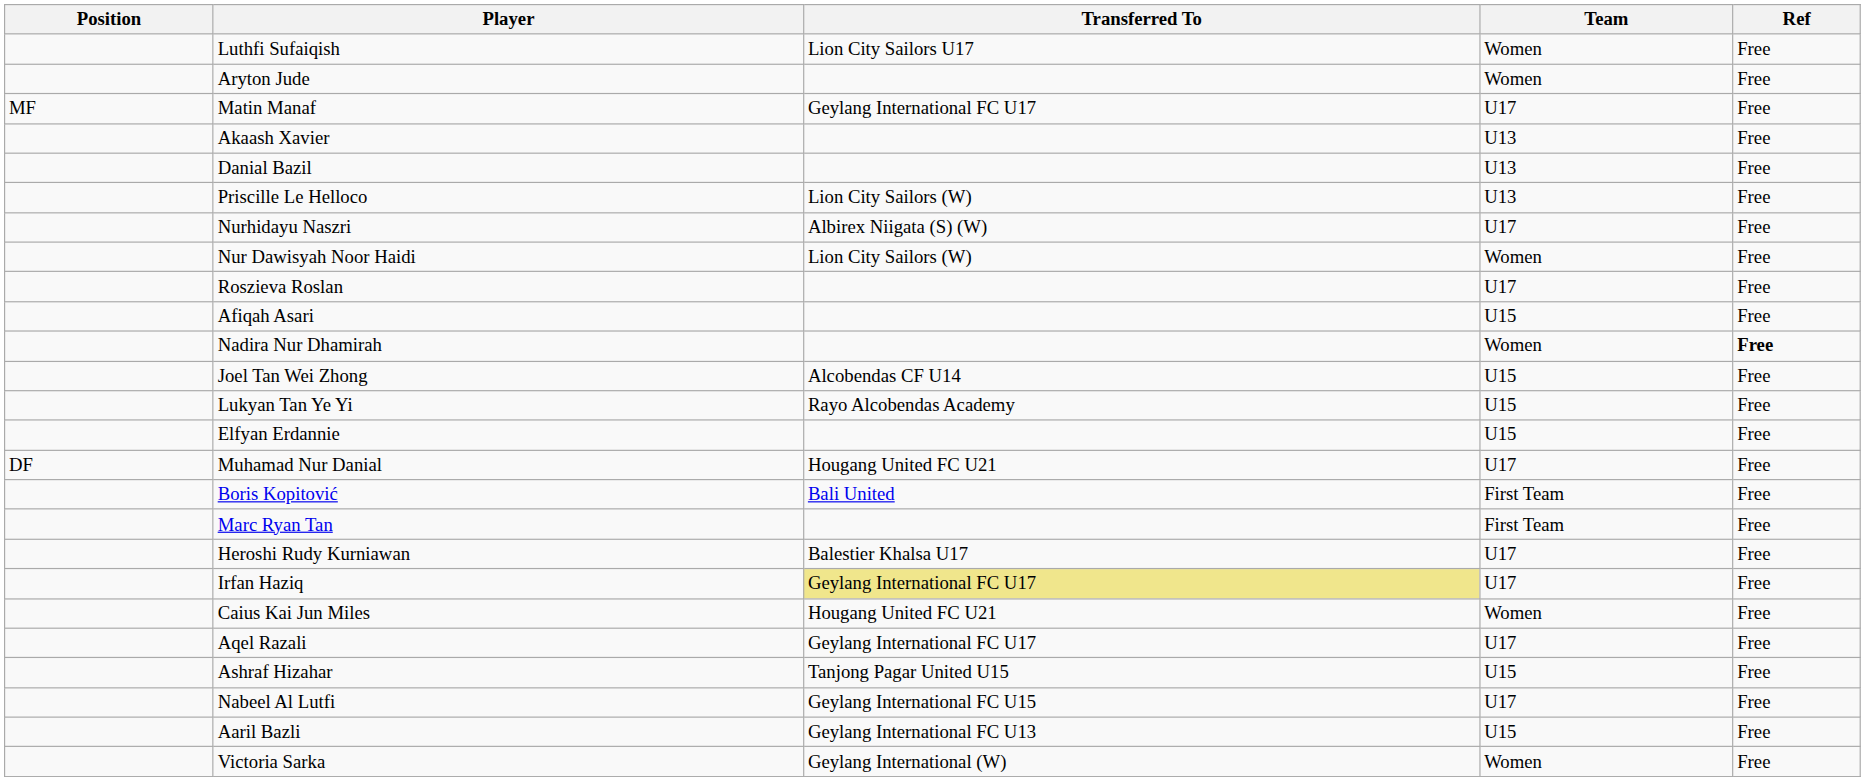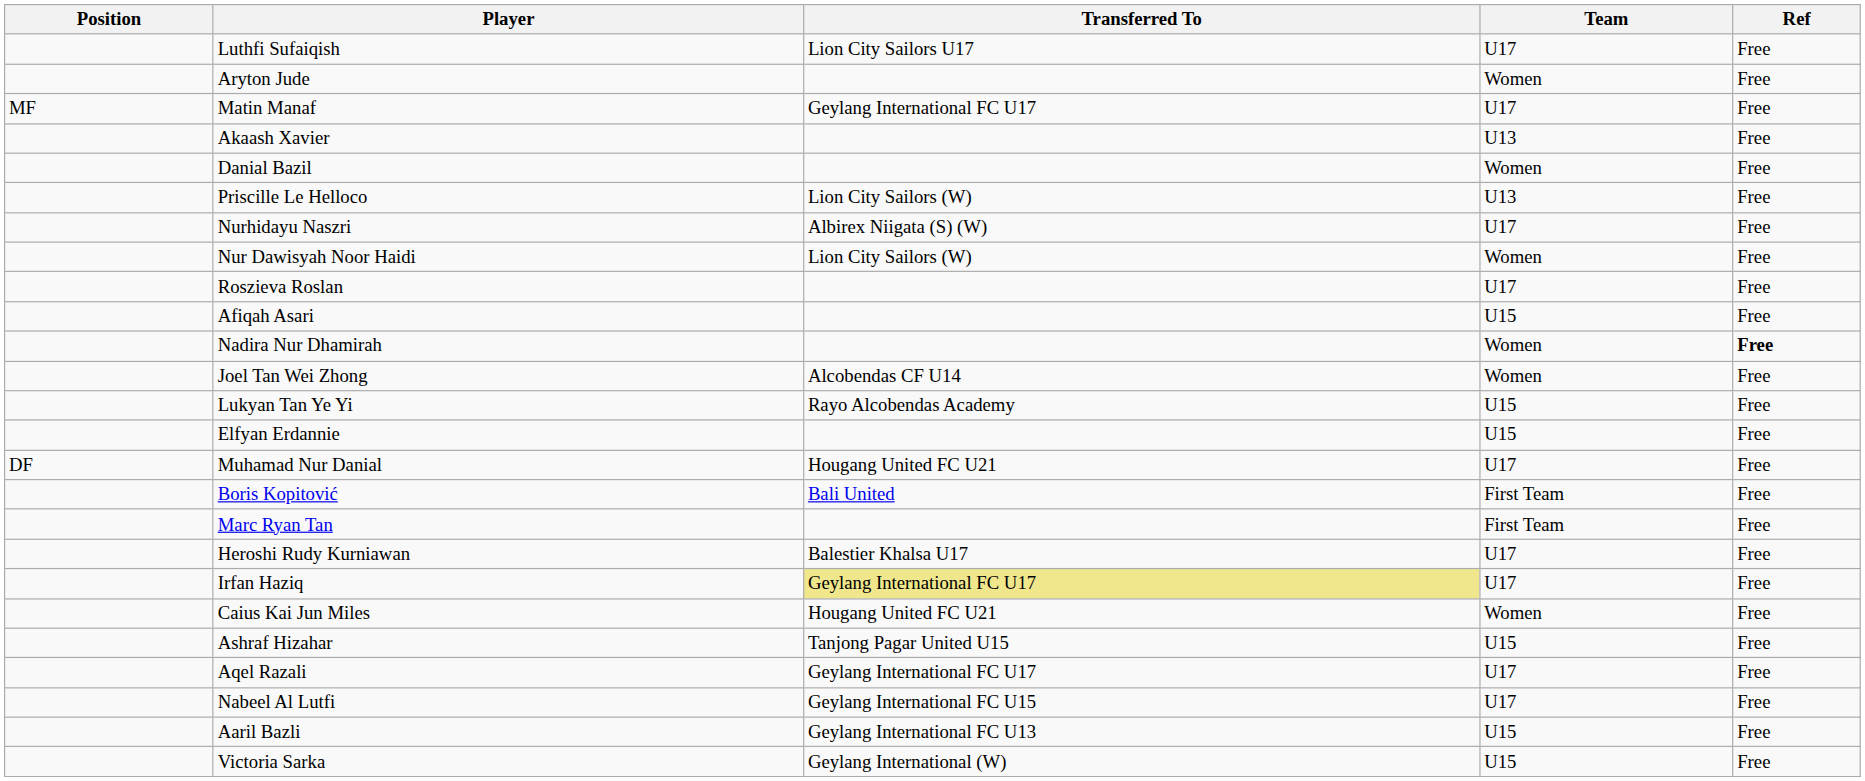 <table class="wikitable sortable" style="width:80%; text-align:center; font-size:100%; text-align:left;">
 <tr>
 <th><strong>Position</strong></th>
 <th><strong>Player</strong></th>
 <th><strong>Transferred To</strong></th>
 <th><strong>Team</strong></th>
 <th><strong>Ref</strong></th>
 </tr>
 <tr>
 <td></td>
 <td> Luthfi Sufaiqish</td>
 <td> Lion City Sailors U17</td>
-<td>Women</td>
+<td>U17</td>
 <td>Free</td>
 </tr>
 <tr>
 <td></td>
 <td> Aryton Jude</td>
 <td></td>
 <td>Women</td>
 <td>Free</td>
 </tr>
 <tr>
 <td>MF</td>
 <td> Matin Manaf</td>
 <td> Geylang International FC U17</td>
 <td>U17</td>
 <td>Free</td>
 </tr>
 <tr>
 <td></td>
 <td> Akaash Xavier</td>
 <td></td>
 <td>U13</td>
 <td>Free</td>
 </tr>
 <tr>
 <td></td>
 <td> Danial Bazil</td>
 <td></td>
-<td>U13</td>
+<td>Women</td>
 <td>Free</td>
 </tr>
 <tr>
 <td></td>
 <td> Priscille Le Helloco</td>
 <td> Lion City Sailors (W)</td>
 <td>U13</td>
 <td>Free</td>
 </tr>
 <tr>
 <td></td>
 <td> Nurhidayu Naszri</td>
 <td> Albirex Niigata (S) (W)</td>
 <td>U17</td>
 <td>Free</td>
 </tr>
 <tr>
 <td></td>
 <td> Nur Dawisyah Noor Haidi</td>
 <td> Lion City Sailors (W)</td>
 <td>Women</td>
 <td>Free </td>
 </tr>
 <tr>
 <td></td>
 <td> Roszieva Roslan</td>
 <td></td>
 <td>U17</td>
 <td>Free</td>
 </tr>
 <tr>
 <td></td>
 <td> Afiqah Asari</td>
 <td></td>
 <td>U15</td>
 <td>Free</td>
 </tr>
 <tr>
 <td></td>
 <td> Nadira Nur Dhamirah</td>
 <td></td>
 <td>Women</td>
 <td><strong>Free</strong></td>
 </tr>
 <tr>
 <td></td>
 <td> Joel Tan Wei Zhong</td>
 <td> Alcobendas CF U14</td>
-<td>U15</td>
+<td>Women</td>
 <td>Free</td>
 </tr>
 <tr>
 <td></td>
 <td> Lukyan Tan Ye Yi</td>
 <td> Rayo Alcobendas Academy</td>
 <td>U15</td>
 <td>Free</td>
 </tr>
 <tr>
 <td></td>
 <td> Elfyan Erdannie</td>
 <td></td>
 <td>U15</td>
 <td>Free</td>
 </tr>
 <tr>
 <td>DF</td>
 <td> Muhamad Nur Danial</td>
 <td> Hougang United FC U21</td>
 <td>U17</td>
 <td>Free</td>
 </tr>
 <tr>
 <td></td>
 <td> <a href='#'>Boris Kopitović</a></td>
 <td> <a href='#'>Bali United</a></td>
 <td>First Team</td>
 <td>Free </td>
 </tr>
 <tr>
 <td></td>
 <td> <a href='#'>Marc Ryan Tan</a></td>
 <td></td>
 <td>First Team</td>
 <td>Free</td>
 </tr>
 <tr>
 <td></td>
 <td>  Heroshi Rudy Kurniawan</td>
 <td>  Balestier Khalsa U17</td>
 <td>U17</td>
 <td>Free</td>
 </tr>
 <tr>
 <td></td>
 <td> Irfan Haziq</td>
 <td style="background: khaki;"> Geylang International FC U17</td>
 <td>U17</td>
 <td>Free</td>
 </tr>
 <tr>
 <td></td>
 <td> Caius Kai Jun Miles</td>
 <td> Hougang United FC U21</td>
 <td>Women</td>
 <td>Free</td>
 </tr>
 <tr>
 <td></td>
-<td> Aqel Razali</td>
-<td> Geylang International FC U17</td>
-<td>U17</td>
+<td>  Ashraf Hizahar</td>
+<td>  Tanjong Pagar United U15</td>
+<td>U15</td>
 <td>Free</td>
 </tr>
 <tr>
 <td></td>
-<td>  Ashraf Hizahar</td>
-<td>  Tanjong Pagar United U15</td>
-<td>U15</td>
+<td> Aqel Razali</td>
+<td> Geylang International FC U17</td>
+<td>U17</td>
 <td>Free</td>
 </tr>
 <tr>
 <td></td>
 <td> Nabeel Al Lutfi</td>
 <td> Geylang International FC U15</td>
 <td>U17</td>
 <td>Free</td>
 </tr>
 <tr>
 <td></td>
 <td> Aaril Bazli</td>
 <td> Geylang International FC U13</td>
 <td>U15</td>
 <td>Free</td>
 </tr>
 <tr>
 <td></td>
 <td> Victoria Sarka</td>
 <td>  Geylang International (W)</td>
-<td>Women</td>
+<td>U15</td>
 <td>Free</td>
 </tr>
 <tr>
 </tr>
 </table>
